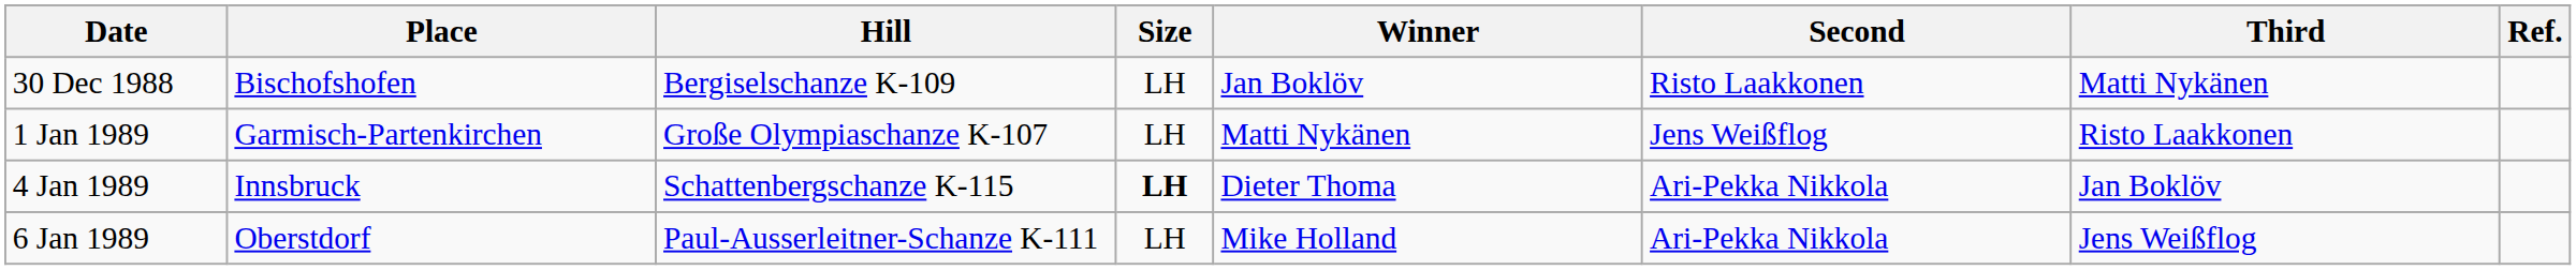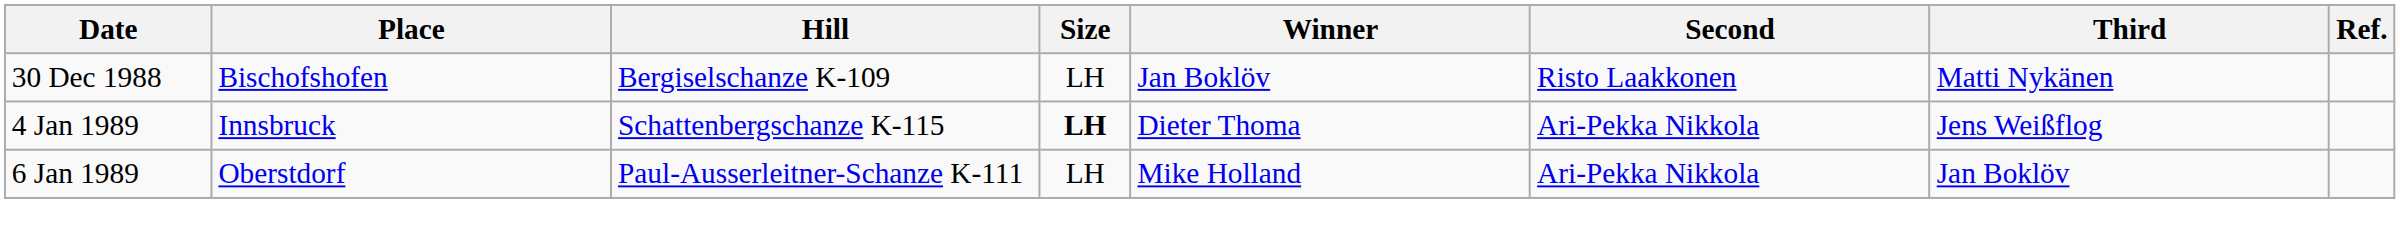 <table class="wikitable" style="font-size:95%;">
 <tr>
 <th width="100">Date</th>
 <th width="200">Place</th>
 <th width="215">Hill</th>
 <th width="40">Size</th>
 <th width="200">Winner</th>
 <th width="200">Second</th>
 <th width="200">Third</th>
 <th width="10">Ref.</th>
 </tr>
 <tr>
 <td>30 Dec 1988</td>
 <td> <a href='#'>Bischofshofen</a></td>
 <td><a href='#'>Bergiselschanze</a> K-109</td>
 <td align=center>LH</td>
 <td> <a href='#'>Jan Boklöv</a></td>
 <td> <a href='#'>Risto Laakkonen</a></td>
 <td> <a href='#'>Matti Nykänen</a></td>
 <td></td>
 </tr>
 <tr>
-<td>1 Jan 1989</td>
-<td> <a href='#'>Garmisch-Partenkirchen</a></td>
-<td><a href='#'>Große Olympiaschanze</a> K-107</td>
-<td align=center>LH</td>
-<td> <a href='#'>Matti Nykänen</a></td>
-<td> <a href='#'>Jens Weißflog</a></td>
-<td> <a href='#'>Risto Laakkonen</a></td>
-<td></td>
-</tr>
-<tr>
 <td>4 Jan 1989</td>
 <td> <a href='#'>Innsbruck</a></td>
 <td><a href='#'>Schattenbergschanze</a> K-115</td>
 <td align=center><strong>LH</strong></td>
 <td> <a href='#'>Dieter Thoma</a></td>
 <td> <a href='#'>Ari-Pekka Nikkola</a></td>
-<td> <a href='#'>Jan Boklöv</a></td>
+<td> <a href='#'>Jens Weißflog</a></td>
 <td></td>
 </tr>
 <tr>
 <td>6 Jan 1989</td>
 <td> <a href='#'>Oberstdorf</a></td>
 <td><a href='#'>Paul-Ausserleitner-Schanze</a> K-111</td>
 <td align=center>LH</td>
 <td> <a href='#'>Mike Holland</a></td>
 <td> <a href='#'>Ari-Pekka Nikkola</a></td>
-<td> <a href='#'>Jens Weißflog</a></td>
+<td> <a href='#'>Jan Boklöv</a></td>
 <td></td>
 </tr>
 </table>
